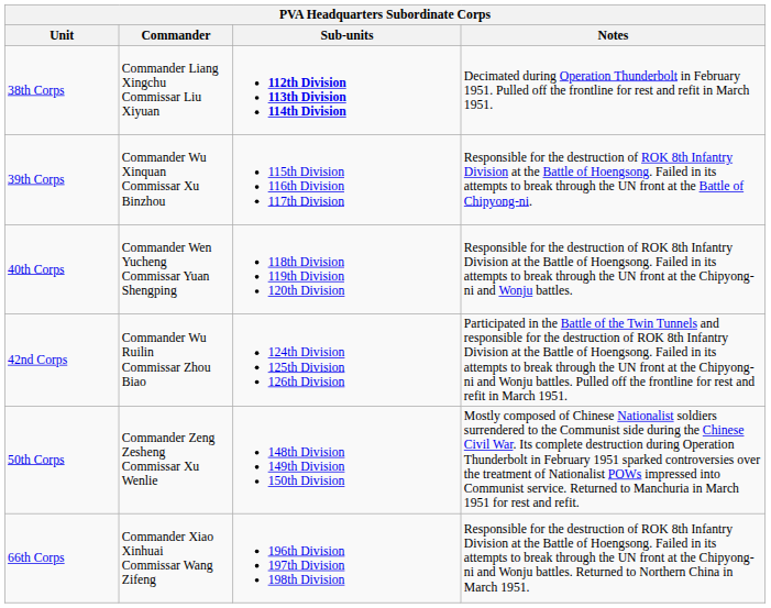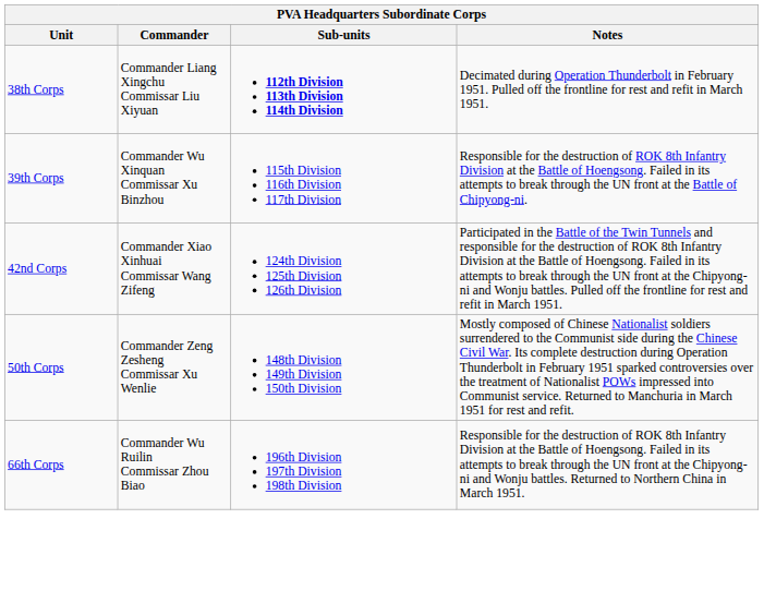 <table class="wikitable" style="width: 75%">
 <tr>
 <th colspan="4" align= center> PVA Headquarters Subordinate Corps</th>
 </tr>
 <tr>
 <th width=15%; align= center>Unit</th>
 <th width=15%; align= center>Commander</th>
 <th width=30%; align= center>Sub-units</th>
 <th width=40%; align= center>Notes</th>
 </tr>
 <tr>
 <td><a href='#'>38th Corps</a></td>
 <td>Commander Liang Xingchu<br>Commissar Liu Xiyuan</td>
 <td><strong><br><ul><li><a href='#'>112th Division</a></li><li><a href='#'>113th Division</a></li><li><a href='#'>114th Division</a></li></ul></strong></td>
 <td>Decimated during <a href='#'>Operation Thunderbolt</a> in February 1951. Pulled off the frontline for rest and refit in March 1951.</td>
 </tr>
 <tr>
 <td><a href='#'>39th Corps</a></td>
 <td>Commander Wu Xinquan<br>Commissar Xu Binzhou</td>
 <td><br><ul><li><a href='#'>115th Division</a></li><li><a href='#'>116th Division</a></li><li><a href='#'>117th Division</a></li></ul></td>
 <td>Responsible for the destruction of <a href='#'>ROK 8th Infantry Division</a> at the <a href='#'>Battle of Hoengsong</a>. Failed in its attempts to break through the UN front at the <a href='#'>Battle of Chipyong-ni</a>.</td>
 </tr>
 <tr>
-<td><a href='#'>40th Corps</a></td>
-<td>Commander Wen Yucheng<br>Commissar Yuan Shengping</td>
-<td><br><ul><li><a href='#'>118th Division</a></li><li><a href='#'>119th Division</a></li><li><a href='#'>120th Division</a></li></ul></td>
-<td>Responsible for the destruction of ROK 8th Infantry Division at the Battle of Hoengsong. Failed in its attempts to break through the UN front at the Chipyong-ni and <a href='#'>Wonju</a> battles.</td>
-</tr>
-<tr>
 <td><a href='#'>42nd Corps</a></td>
-<td>Commander Wu Ruilin<br>Commissar Zhou Biao</td>
+<td>Commander Xiao Xinhuai<br>Commissar Wang Zifeng</td>
 <td><br><ul><li><a href='#'>124th Division</a></li><li><a href='#'>125th Division</a></li><li><a href='#'>126th Division</a></li></ul></td>
 <td>Participated in the <a href='#'>Battle of the Twin Tunnels</a> and responsible for the destruction of ROK 8th Infantry Division at the Battle of Hoengsong. Failed in its attempts to break through the UN front at the Chipyong-ni and Wonju battles. Pulled off the frontline for rest and refit in March 1951.</td>
 </tr>
 <tr>
 <td><a href='#'>50th Corps</a></td>
 <td>Commander Zeng Zesheng<br>Commissar Xu Wenlie</td>
 <td><br><ul><li><a href='#'>148th Division</a></li><li><a href='#'>149th Division</a></li><li><a href='#'>150th Division</a></li></ul></td>
 <td>Mostly composed of Chinese <a href='#'>Nationalist</a> soldiers surrendered to the Communist side during the <a href='#'>Chinese Civil War</a>. Its complete destruction during Operation Thunderbolt in February 1951 sparked controversies over the treatment of Nationalist <a href='#'>POWs</a> impressed into Communist service. Returned to Manchuria in March 1951 for rest and refit.</td>
 </tr>
 <tr>
 <td><a href='#'>66th Corps</a></td>
-<td>Commander Xiao Xinhuai<br>Commissar Wang Zifeng</td>
+<td>Commander Wu Ruilin<br>Commissar Zhou Biao</td>
 <td><br><ul><li><a href='#'>196th Division</a></li><li><a href='#'>197th Division</a></li><li><a href='#'>198th Division</a></li></ul></td>
 <td>Responsible for the destruction of ROK 8th Infantry Division at the Battle of Hoengsong. Failed in its attempts to break through the UN front at the Chipyong-ni and Wonju battles. Returned to Northern China in March 1951.</td>
 </tr>
 </table>
